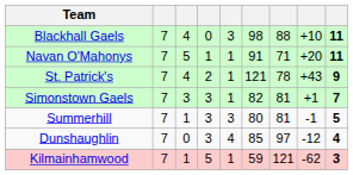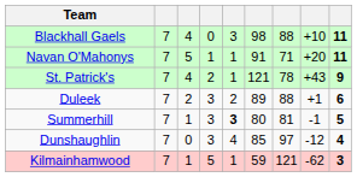 <table class="wikitable" style="text-align:center">
 <tr>
 <th width="175">Team</th>
 <th width="20"></th>
 <th width="20"></th>
 <th width="20"></th>
 <th width="20"></th>
 <th width="20"></th>
 <th width="20"></th>
 <th width="20"></th>
 <th width="20"></th>
 </tr>
 <tr style="background:#cfc;">
 <td><a href='#'>Blackhall Gaels</a></td>
 <td>7</td>
 <td>4</td>
 <td>0</td>
 <td>3</td>
 <td>98</td>
 <td>88</td>
 <td>+10</td>
 <td><strong>11</strong></td>
 </tr>
 <tr style="background:#cfc;">
 <td><a href='#'>Navan O'Mahonys</a></td>
 <td>7</td>
 <td>5</td>
 <td>1</td>
 <td>1</td>
 <td>91</td>
 <td>71</td>
 <td>+20</td>
 <td><strong>11</strong></td>
 </tr>
 <tr style="background:#cfc;">
 <td><a href='#'>St. Patrick's</a></td>
 <td>7</td>
 <td>4</td>
 <td>2</td>
 <td>1</td>
 <td>121</td>
 <td>78</td>
 <td>+43</td>
 <td><strong>9</strong></td>
 </tr>
-<tr style="background:#cfc;">
-<td><a href='#'>Simonstown Gaels</a></td>
+<tr>
+<td><a href='#'>Duleek</a></td>
 <td>7</td>
+<td>2</td>
 <td>3</td>
-<td>3</td>
-<td>1</td>
-<td>82</td>
-<td>81</td>
+<td>2</td>
+<td>89</td>
+<td>88</td>
 <td>+1</td>
-<td><strong>7</strong></td>
+<td><strong>6</strong></td>
 </tr>
 <tr>
 <td><a href='#'>Summerhill</a></td>
 <td>7</td>
 <td>1</td>
 <td>3</td>
-<td>3</td>
+<td><strong>3</strong></td>
 <td>80</td>
 <td>81</td>
 <td>-1</td>
 <td><strong>5</strong></td>
 </tr>
 <tr>
 <td><a href='#'>Dunshaughlin</a></td>
 <td>7</td>
 <td>0</td>
 <td>3</td>
 <td>4</td>
 <td>85</td>
 <td>97</td>
 <td>-12</td>
 <td><strong>4</strong></td>
 </tr>
 <tr style="background:#fcc;">
 <td><a href='#'>Kilmainhamwood</a></td>
 <td>7</td>
 <td>1</td>
 <td>5</td>
 <td>1</td>
 <td>59</td>
 <td>121</td>
 <td>-62</td>
 <td><strong>3</strong></td>
 </tr>
 </table>
